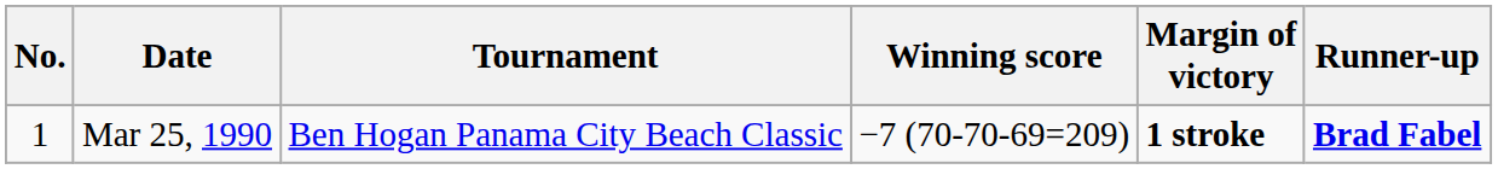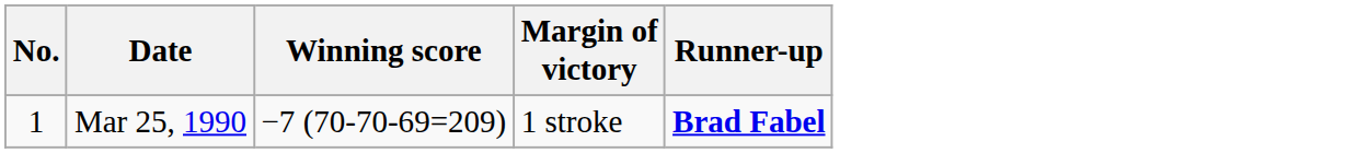 <table class="wikitable" style="font-size:95%;">
 <tr>
 <th>No.</th>
 <th>Date</th>
-<th>Tournament</th>
 <th>Winning score</th>
 <th>Margin of<br>victory</th>
 <th>Runner-up</th>
 </tr>
 <tr>
 <td align=center>1</td>
 <td align=right>Mar 25, <a href='#'>1990</a></td>
-<td><a href='#'>Ben Hogan Panama City Beach Classic</a></td>
 <td>−7 (70-70-69=209)</td>
-<td><strong>1 stroke</strong></td>
+<td>1 stroke</td>
 <td><strong> <a href='#'>Brad Fabel</a></strong></td>
 </tr>
 </table>
